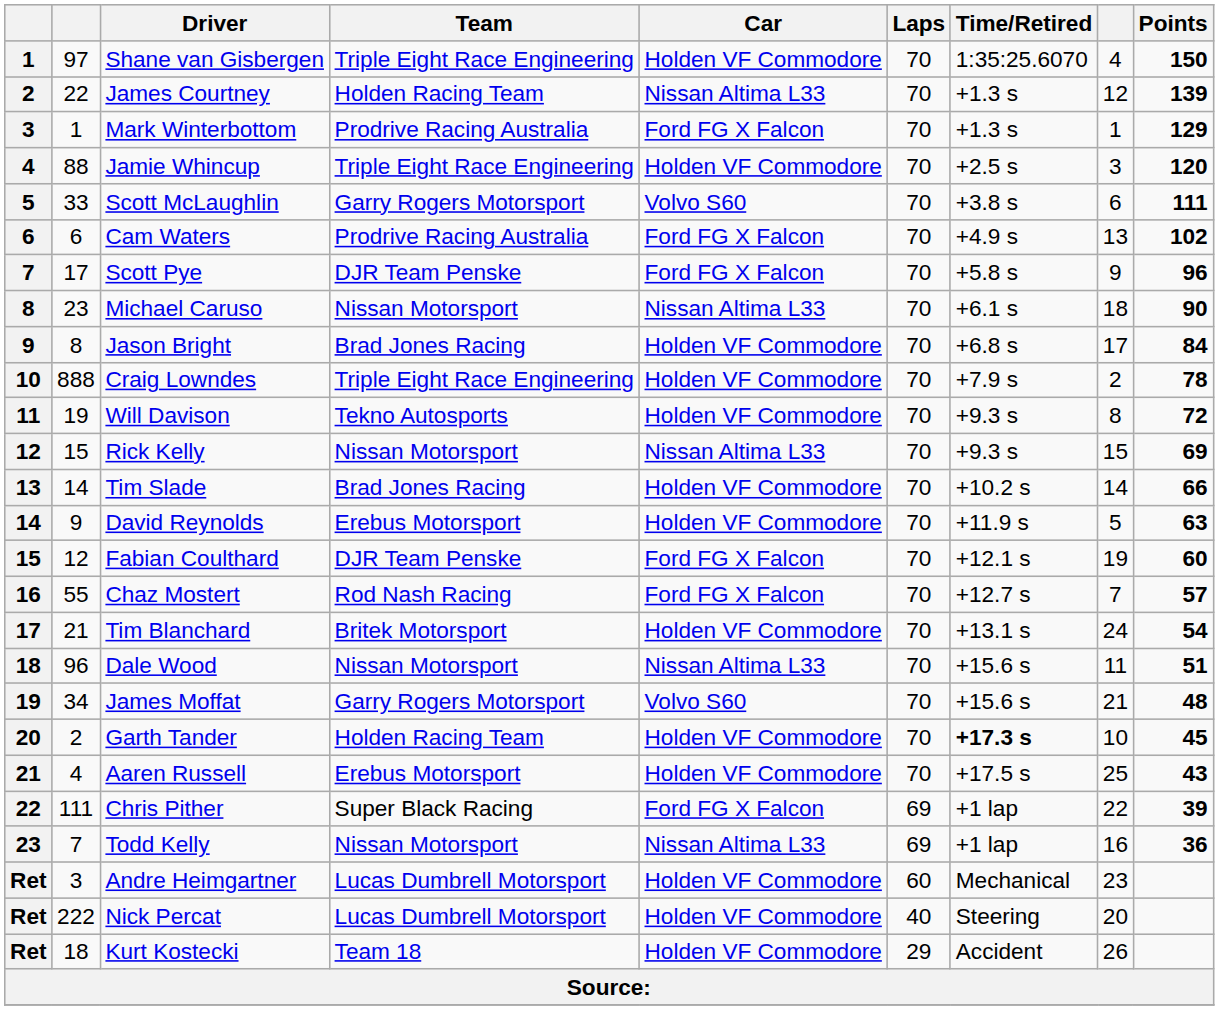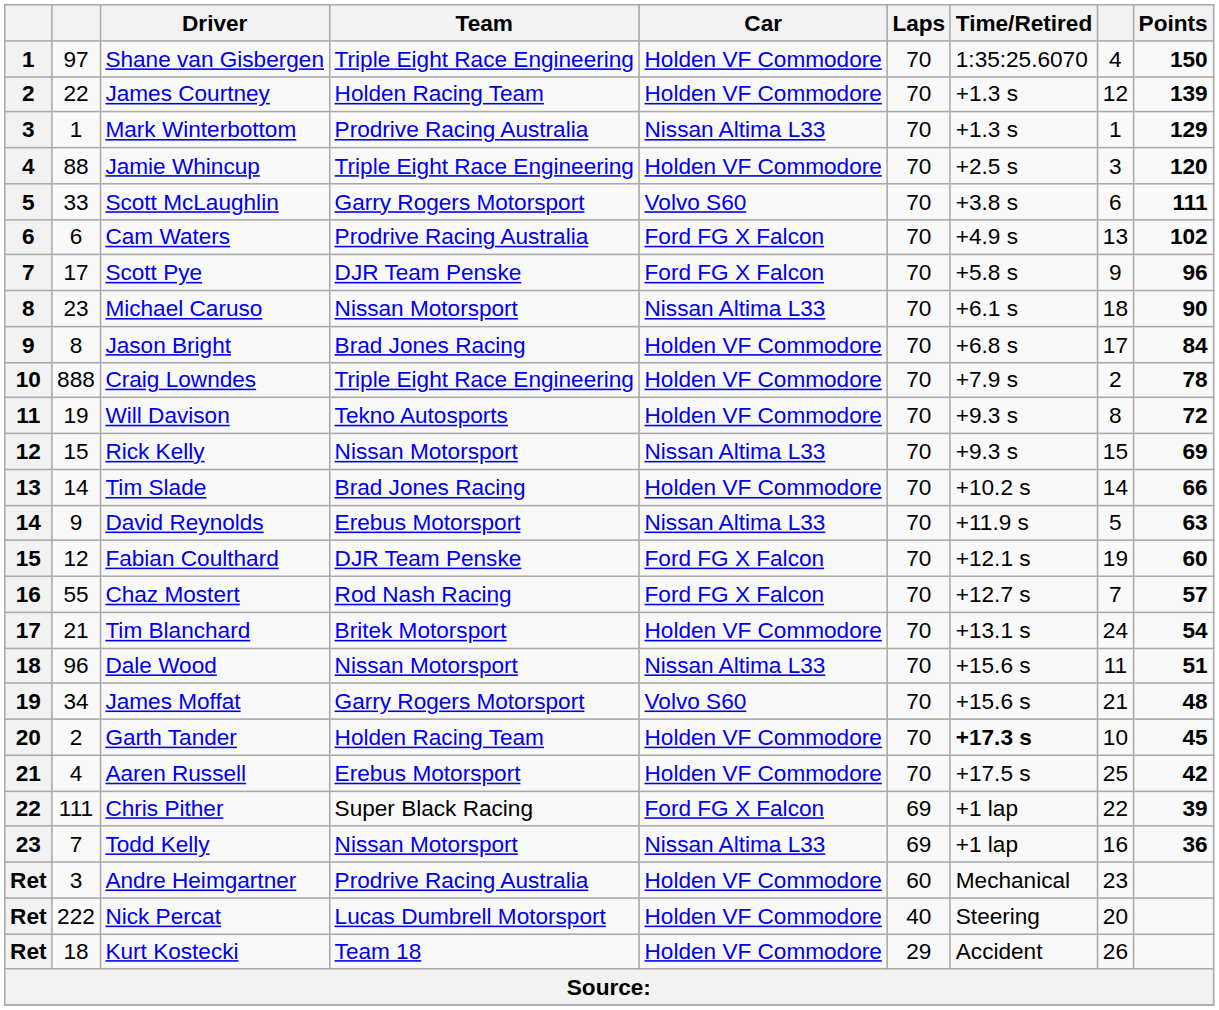 <table class="wikitable" style="font-size: 90%">
 <tr>
 <th></th>
 <th></th>
 <th>Driver</th>
 <th>Team</th>
 <th>Car</th>
 <th>Laps</th>
 <th>Time/Retired</th>
 <th></th>
 <th>Points</th>
 </tr>
 <tr>
 <th>1</th>
 <td align="center">97</td>
 <td> <a href='#'>Shane van Gisbergen</a></td>
 <td><a href='#'>Triple Eight Race Engineering</a></td>
 <td><a href='#'>Holden VF Commodore</a></td>
 <td align="center">70</td>
 <td>1:35:25.6070</td>
 <td align="center">4</td>
 <td align="right"><strong>150</strong></td>
 </tr>
 <tr>
 <th>2</th>
 <td align="center">22</td>
 <td> <a href='#'>James Courtney</a></td>
 <td><a href='#'>Holden Racing Team</a></td>
-<td><a href='#'>Nissan Altima L33</a></td>
+<td><a href='#'>Holden VF Commodore</a></td>
 <td align="center">70</td>
 <td>+1.3 s</td>
 <td align="center">12</td>
 <td align="right"><strong>139</strong></td>
 </tr>
 <tr>
 <th>3</th>
 <td align="center">1</td>
 <td> <a href='#'>Mark Winterbottom</a></td>
 <td><a href='#'>Prodrive Racing Australia</a></td>
-<td><a href='#'>Ford FG X Falcon</a></td>
+<td><a href='#'>Nissan Altima L33</a></td>
 <td align="center">70</td>
 <td>+1.3 s</td>
 <td align="center">1</td>
 <td align="right"><strong>129</strong></td>
 </tr>
 <tr>
 <th>4</th>
 <td align="center">88</td>
 <td> <a href='#'>Jamie Whincup</a></td>
 <td><a href='#'>Triple Eight Race Engineering</a></td>
 <td><a href='#'>Holden VF Commodore</a></td>
 <td align="center">70</td>
 <td>+2.5 s</td>
 <td align="center">3</td>
 <td align="right"><strong>120</strong></td>
 </tr>
 <tr>
 <th>5</th>
 <td align="center">33</td>
 <td> <a href='#'>Scott McLaughlin</a></td>
 <td><a href='#'>Garry Rogers Motorsport</a></td>
 <td><a href='#'>Volvo S60</a></td>
 <td align="center">70</td>
 <td>+3.8 s</td>
 <td align="center">6</td>
 <td align="right"><strong>111</strong></td>
 </tr>
 <tr>
 <th>6</th>
 <td align="center">6</td>
 <td> <a href='#'>Cam Waters</a></td>
 <td><a href='#'>Prodrive Racing Australia</a></td>
 <td><a href='#'>Ford FG X Falcon</a></td>
 <td align="center">70</td>
 <td>+4.9 s</td>
 <td align="center">13</td>
 <td align="right"><strong>102</strong></td>
 </tr>
 <tr>
 <th>7</th>
 <td align="center">17</td>
 <td> <a href='#'>Scott Pye</a></td>
 <td><a href='#'>DJR Team Penske</a></td>
 <td><a href='#'>Ford FG X Falcon</a></td>
 <td align="center">70</td>
 <td>+5.8 s</td>
 <td align="center">9</td>
 <td align="right"><strong>96</strong></td>
 </tr>
 <tr>
 <th>8</th>
 <td align="center">23</td>
 <td> <a href='#'>Michael Caruso</a></td>
 <td><a href='#'>Nissan Motorsport</a></td>
 <td><a href='#'>Nissan Altima L33</a></td>
 <td align="center">70</td>
 <td>+6.1 s</td>
 <td align="center">18</td>
 <td align="right"><strong>90</strong></td>
 </tr>
 <tr>
 <th>9</th>
 <td align="center">8</td>
 <td> <a href='#'>Jason Bright</a></td>
 <td><a href='#'>Brad Jones Racing</a></td>
 <td><a href='#'>Holden VF Commodore</a></td>
 <td align="center">70</td>
 <td>+6.8 s</td>
 <td align="center">17</td>
 <td align="right"><strong>84</strong></td>
 </tr>
 <tr>
 <th>10</th>
 <td align="center">888</td>
 <td> <a href='#'>Craig Lowndes</a></td>
 <td><a href='#'>Triple Eight Race Engineering</a></td>
 <td><a href='#'>Holden VF Commodore</a></td>
 <td align="center">70</td>
 <td>+7.9 s</td>
 <td align="center">2</td>
 <td align="right"><strong>78</strong></td>
 </tr>
 <tr>
 <th>11</th>
 <td align="center">19</td>
 <td> <a href='#'>Will Davison</a></td>
 <td><a href='#'>Tekno Autosports</a></td>
 <td><a href='#'>Holden VF Commodore</a></td>
 <td align="center">70</td>
 <td>+9.3 s</td>
 <td align="center">8</td>
 <td align="right"><strong>72</strong></td>
 </tr>
 <tr>
 <th>12</th>
 <td align="center">15</td>
 <td> <a href='#'>Rick Kelly</a></td>
 <td><a href='#'>Nissan Motorsport</a></td>
 <td><a href='#'>Nissan Altima L33</a></td>
 <td align="center">70</td>
 <td>+9.3 s</td>
 <td align="center">15</td>
 <td align="right"><strong>69</strong></td>
 </tr>
 <tr>
 <th>13</th>
 <td align="center">14</td>
 <td> <a href='#'>Tim Slade</a></td>
 <td><a href='#'>Brad Jones Racing</a></td>
 <td><a href='#'>Holden VF Commodore</a></td>
 <td align="center">70</td>
 <td>+10.2 s</td>
 <td align="center">14</td>
 <td align="right"><strong>66</strong></td>
 </tr>
 <tr>
 <th>14</th>
 <td align="center">9</td>
 <td> <a href='#'>David Reynolds</a></td>
 <td><a href='#'>Erebus Motorsport</a></td>
-<td><a href='#'>Holden VF Commodore</a></td>
+<td><a href='#'>Nissan Altima L33</a></td>
 <td align="center">70</td>
 <td>+11.9 s</td>
 <td align="center">5</td>
 <td align="right"><strong>63</strong></td>
 </tr>
 <tr>
 <th>15</th>
 <td align="center">12</td>
 <td> <a href='#'>Fabian Coulthard</a></td>
 <td><a href='#'>DJR Team Penske</a></td>
 <td><a href='#'>Ford FG X Falcon</a></td>
 <td align="center">70</td>
 <td>+12.1 s</td>
 <td align="center">19</td>
 <td align="right"><strong>60</strong></td>
 </tr>
 <tr>
 <th>16</th>
 <td align="center">55</td>
 <td> <a href='#'>Chaz Mostert</a></td>
 <td><a href='#'>Rod Nash Racing</a></td>
 <td><a href='#'>Ford FG X Falcon</a></td>
 <td align="center">70</td>
 <td>+12.7 s</td>
 <td align="center">7</td>
 <td align="right"><strong>57</strong></td>
 </tr>
 <tr>
 <th>17</th>
 <td align="center">21</td>
 <td> <a href='#'>Tim Blanchard</a></td>
 <td><a href='#'>Britek Motorsport</a></td>
 <td><a href='#'>Holden VF Commodore</a></td>
 <td align="center">70</td>
 <td>+13.1 s</td>
 <td align="center">24</td>
 <td align="right"><strong>54</strong></td>
 </tr>
 <tr>
 <th>18</th>
 <td align="center">96</td>
 <td> <a href='#'>Dale Wood</a></td>
 <td><a href='#'>Nissan Motorsport</a></td>
 <td><a href='#'>Nissan Altima L33</a></td>
 <td align="center">70</td>
 <td>+15.6 s</td>
 <td align="center">11</td>
 <td align="right"><strong>51</strong></td>
 </tr>
 <tr>
 <th>19</th>
 <td align="center">34</td>
 <td> <a href='#'>James Moffat</a></td>
 <td><a href='#'>Garry Rogers Motorsport</a></td>
 <td><a href='#'>Volvo S60</a></td>
 <td align="center">70</td>
 <td>+15.6 s</td>
 <td align="center">21</td>
 <td align="right"><strong>48</strong></td>
 </tr>
 <tr>
 <th>20</th>
 <td align="center">2</td>
 <td> <a href='#'>Garth Tander</a></td>
 <td><a href='#'>Holden Racing Team</a></td>
 <td><a href='#'>Holden VF Commodore</a></td>
 <td align="center">70</td>
 <td><strong>+17.3 s</strong></td>
 <td align="center">10</td>
 <td align="right"><strong>45</strong></td>
 </tr>
 <tr>
 <th>21</th>
 <td align="center">4</td>
 <td> <a href='#'>Aaren Russell</a></td>
 <td><a href='#'>Erebus Motorsport</a></td>
 <td><a href='#'>Holden VF Commodore</a></td>
 <td align="center">70</td>
 <td>+17.5 s</td>
 <td align="center">25</td>
-<td align="right"><strong>43</strong></td>
+<td align="right"><strong>42</strong></td>
 </tr>
 <tr>
 <th>22</th>
 <td align="center">111</td>
 <td> <a href='#'>Chris Pither</a></td>
 <td>Super Black Racing</td>
 <td><a href='#'>Ford FG X Falcon</a></td>
 <td align="center">69</td>
 <td>+1 lap</td>
 <td align="center">22</td>
 <td align="right"><strong>39</strong></td>
 </tr>
 <tr>
 <th>23</th>
 <td align="center">7</td>
 <td> <a href='#'>Todd Kelly</a></td>
 <td><a href='#'>Nissan Motorsport</a></td>
 <td><a href='#'>Nissan Altima L33</a></td>
 <td align="center">69</td>
 <td>+1 lap</td>
 <td align="center">16</td>
 <td align="right"><strong>36</strong></td>
 </tr>
 <tr>
 <th>Ret</th>
 <td align="center">3</td>
 <td> <a href='#'>Andre Heimgartner</a></td>
-<td><a href='#'>Lucas Dumbrell Motorsport</a></td>
+<td><a href='#'>Prodrive Racing Australia</a></td>
 <td><a href='#'>Holden VF Commodore</a></td>
 <td align="center">60</td>
 <td>Mechanical</td>
 <td align="center">23</td>
 <td></td>
 </tr>
 <tr>
 <th>Ret</th>
 <td align="center">222</td>
 <td> <a href='#'>Nick Percat</a></td>
 <td><a href='#'>Lucas Dumbrell Motorsport</a></td>
 <td><a href='#'>Holden VF Commodore</a></td>
 <td align="center">40</td>
 <td>Steering</td>
 <td align="center">20</td>
 <td></td>
 </tr>
 <tr>
 <th>Ret</th>
 <td align="center">18</td>
 <td> <a href='#'>Kurt Kostecki</a></td>
 <td><a href='#'>Team 18</a></td>
 <td><a href='#'>Holden VF Commodore</a></td>
 <td align="center">29</td>
 <td>Accident</td>
 <td align="center">26</td>
 <td></td>
 </tr>
 <tr>
 <th colspan="9">Source:</th>
 </tr>
 <tr>
 </tr>
 </table>
